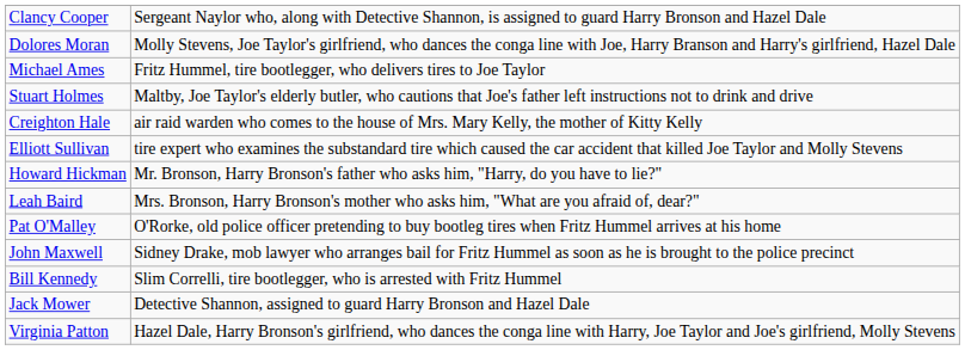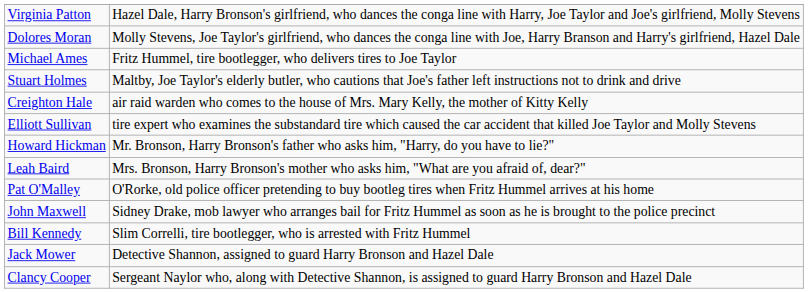 <table class=wikitable>
 <tr>
 </tr>
 <tr>
-<td><a href='#'>Clancy Cooper</a></td>
-<td>Sergeant Naylor who, along with Detective Shannon, is assigned to guard Harry Bronson and Hazel Dale</td>
+<td><a href='#'>Virginia Patton</a></td>
+<td>Hazel Dale, Harry Bronson's girlfriend, who dances the conga line with Harry, Joe Taylor and Joe's girlfriend, Molly Stevens</td>
 </tr>
 <tr>
 <td><a href='#'>Dolores Moran</a></td>
 <td>Molly Stevens, Joe Taylor's girlfriend, who dances the conga line with Joe, Harry Branson and Harry's girlfriend, Hazel Dale</td>
 </tr>
 <tr>
 <td><a href='#'>Michael Ames</a></td>
 <td>Fritz Hummel, tire bootlegger, who delivers tires to Joe Taylor</td>
 </tr>
 <tr>
 <td><a href='#'>Stuart Holmes</a></td>
 <td>Maltby, Joe Taylor's elderly butler, who cautions that Joe's father left instructions not to drink and drive</td>
 </tr>
 <tr>
 <td><a href='#'>Creighton Hale</a></td>
 <td>air raid warden who comes to the house of Mrs. Mary Kelly, the mother of Kitty Kelly</td>
 </tr>
 <tr>
 <td><a href='#'>Elliott Sullivan</a></td>
 <td>tire expert who examines the substandard tire which caused the car accident that killed Joe Taylor and Molly Stevens</td>
 </tr>
 <tr>
 <td><a href='#'>Howard Hickman</a></td>
 <td>Mr. Bronson, Harry Bronson's father who asks him, "Harry, do you have to lie?"</td>
 </tr>
 <tr>
 <td><a href='#'>Leah Baird</a></td>
 <td>Mrs. Bronson, Harry Bronson's mother who asks him, "What are you afraid of, dear?"</td>
 </tr>
 <tr>
 <td><a href='#'>Pat O'Malley</a></td>
 <td>O'Rorke, old police officer pretending to buy bootleg tires when Fritz Hummel arrives at his home</td>
 </tr>
 <tr>
 <td><a href='#'>John Maxwell</a></td>
 <td>Sidney Drake, mob lawyer who arranges bail for Fritz Hummel as soon as he is brought to the police precinct</td>
 </tr>
 <tr>
 <td><a href='#'>Bill Kennedy</a></td>
 <td>Slim Correlli, tire bootlegger, who is arrested with Fritz Hummel</td>
 </tr>
 <tr>
 <td><a href='#'>Jack Mower</a></td>
 <td>Detective Shannon, assigned to guard Harry Bronson and Hazel Dale</td>
 </tr>
 <tr>
-<td><a href='#'>Virginia Patton</a></td>
-<td>Hazel Dale, Harry Bronson's girlfriend, who dances the conga line with Harry, Joe Taylor and Joe's girlfriend, Molly Stevens</td>
+<td><a href='#'>Clancy Cooper</a></td>
+<td>Sergeant Naylor who, along with Detective Shannon, is assigned to guard Harry Bronson and Hazel Dale</td>
 </tr>
 </table>
